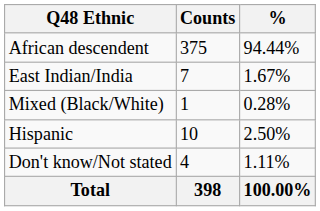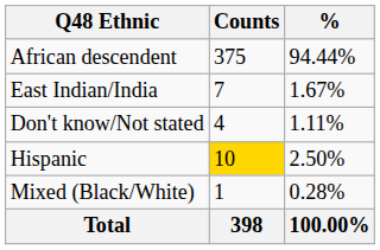 <table class="wikitable sortable">
 <tr>
 <th>Q48 Ethnic</th>
 <th>Counts</th>
 <th>%</th>
 </tr>
 <tr>
 <td>African descendent</td>
 <td>375</td>
 <td>94.44%</td>
 </tr>
 <tr>
 <td>East Indian/India</td>
 <td>7</td>
 <td>1.67%</td>
 </tr>
 <tr>
+<td>Don't know/Not stated</td>
+<td>4</td>
+<td>1.11%</td>
+</tr>
+<tr>
+<td>Hispanic</td>
+<td style="background: gold;">10</td>
+<td>2.50%</td>
+</tr>
+<tr>
 <td>Mixed (Black/White)</td>
 <td>1</td>
 <td>0.28%</td>
-</tr>
-<tr>
-<td>Hispanic</td>
-<td>10</td>
-<td>2.50%</td>
-</tr>
-<tr>
-<td>Don't know/Not stated</td>
-<td>4</td>
-<td>1.11%</td>
 </tr>
 <tr>
 <th>Total</th>
 <th>398</th>
 <th>100.00%</th>
 </tr>
 </table>
